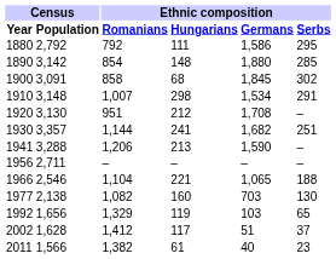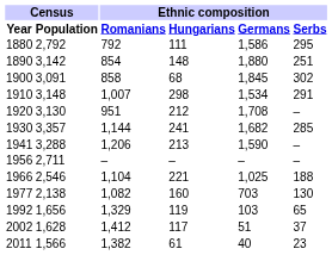 <table class="toccolours">
 <tr>
 <th align="center" colspan="2" style="background:#ccccff;">Census</th>
 <th align="center" colspan="4" style="background:#ccccff;">Ethnic composition</th>
 </tr>
 <tr>
 <th>Year</th>
 <th>Population</th>
 <th><a href='#'>Romanians</a></th>
 <th><a href='#'>Hungarians</a></th>
 <th><a href='#'>Germans</a></th>
 <th><a href='#'>Serbs</a></th>
 </tr>
 <tr>
 <td>1880</td>
 <td>2,792</td>
 <td>792</td>
 <td>111</td>
 <td>1,586</td>
 <td>295</td>
 </tr>
 <tr>
 <td>1890</td>
 <td>3,142</td>
 <td>854</td>
 <td>148</td>
 <td>1,880</td>
-<td>285</td>
+<td>251</td>
 </tr>
 <tr>
 <td>1900</td>
 <td>3,091</td>
 <td>858</td>
 <td>68</td>
 <td>1,845</td>
 <td>302</td>
 </tr>
 <tr>
 <td>1910</td>
 <td>3,148</td>
 <td>1,007</td>
 <td>298</td>
 <td>1,534</td>
 <td>291</td>
 </tr>
 <tr>
 <td>1920</td>
 <td>3,130</td>
 <td>951</td>
 <td>212</td>
 <td>1,708</td>
 <td>–</td>
 </tr>
 <tr>
 <td>1930</td>
 <td>3,357</td>
 <td>1,144</td>
 <td>241</td>
 <td>1,682</td>
-<td>251</td>
+<td>285</td>
 </tr>
 <tr>
 <td>1941</td>
 <td>3,288</td>
 <td>1,206</td>
 <td>213</td>
 <td>1,590</td>
 <td>–</td>
 </tr>
 <tr>
 <td>1956</td>
 <td>2,711</td>
 <td>–</td>
 <td>–</td>
 <td>–</td>
 <td>–</td>
 </tr>
 <tr>
 <td>1966</td>
 <td>2,546</td>
 <td>1,104</td>
 <td>221</td>
-<td>1,065</td>
+<td>1,025</td>
 <td>188</td>
 </tr>
 <tr>
 <td>1977</td>
 <td>2,138</td>
 <td>1,082</td>
 <td>160</td>
 <td>703</td>
 <td>130</td>
 </tr>
 <tr>
 <td>1992</td>
 <td>1,656</td>
 <td>1,329</td>
 <td>119</td>
 <td>103</td>
 <td>65</td>
 </tr>
 <tr>
 <td>2002</td>
 <td>1,628</td>
 <td>1,412</td>
 <td>117</td>
 <td>51</td>
 <td>37</td>
 </tr>
 <tr>
 <td>2011</td>
 <td>1,566</td>
 <td>1,382</td>
 <td>61</td>
 <td>40</td>
 <td>23</td>
 </tr>
 </table>
